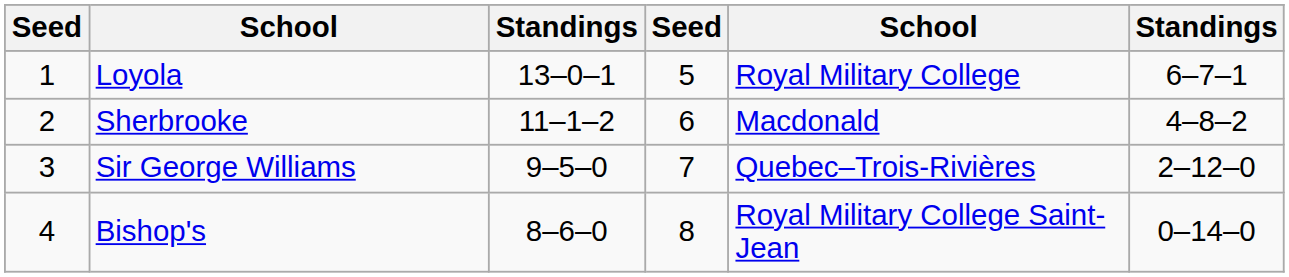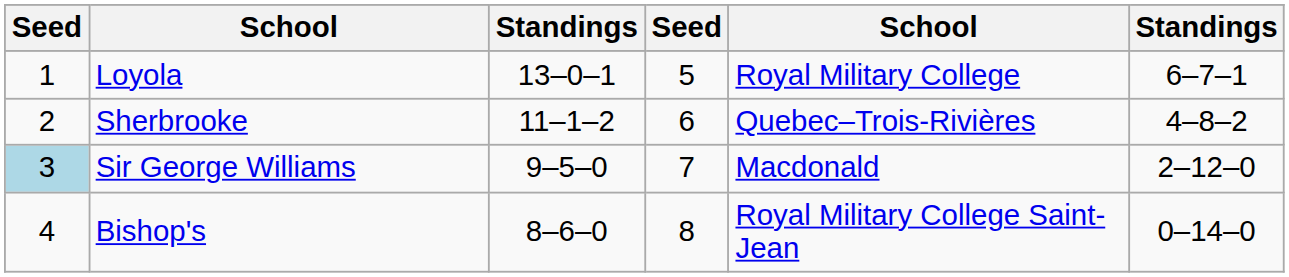 <table class="wikitable">
 <tr>
 <th>Seed</th>
 <th style="width:210px">School</th>
 <th>Standings</th>
 <th>Seed</th>
 <th style="width:210px">School</th>
 <th>Standings</th>
 </tr>
 <tr>
 <td align=center>1</td>
 <td><a href='#'>Loyola</a></td>
 <td align=center>13–0–1</td>
 <td align=center>5</td>
 <td><a href='#'>Royal Military College</a></td>
 <td align=center>6–7–1</td>
 </tr>
 <tr>
 <td align=center>2</td>
 <td><a href='#'>Sherbrooke</a></td>
 <td align=center>11–1–2</td>
 <td align=center>6</td>
-<td><a href='#'>Macdonald</a></td>
+<td><a href='#'>Quebec–Trois-Rivières</a></td>
 <td align=center>4–8–2</td>
 </tr>
 <tr>
-<td align=center>3</td>
+<td align=center style="background: lightblue;">3</td>
 <td><a href='#'>Sir George Williams</a></td>
 <td align=center>9–5–0</td>
 <td align=center>7</td>
-<td><a href='#'>Quebec–Trois-Rivières</a></td>
+<td><a href='#'>Macdonald</a></td>
 <td align=center>2–12–0</td>
 </tr>
 <tr>
 <td align=center>4</td>
 <td><a href='#'>Bishop's</a></td>
 <td align=center>8–6–0</td>
 <td align=center>8</td>
 <td><a href='#'>Royal Military College Saint-Jean</a></td>
 <td align=center>0–14–0</td>
 </tr>
 </table>
